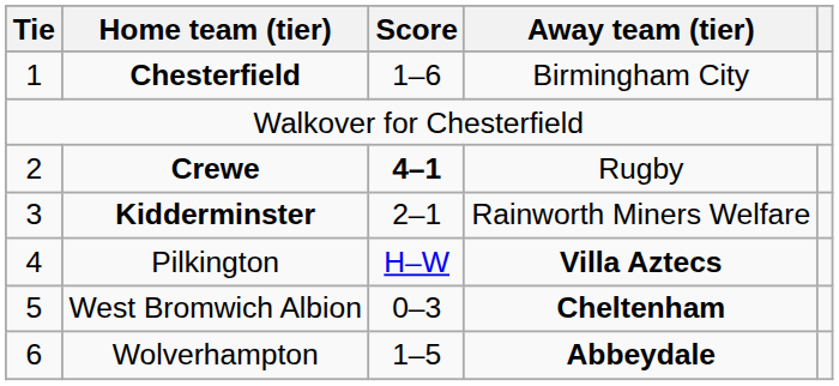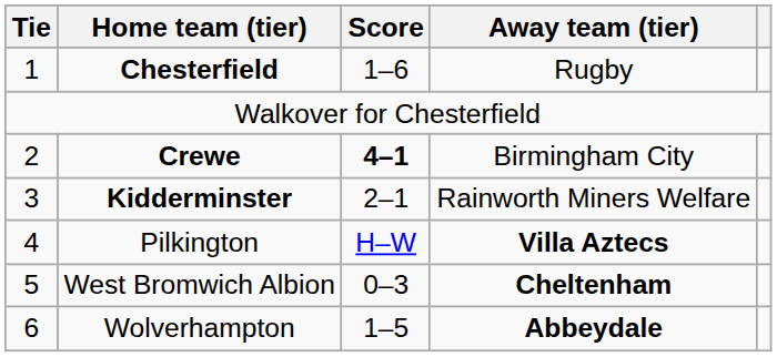 <table class="wikitable" style="text-align:center; font-size:85%">
 <tr>
 <th>Tie</th>
 <th>Home team (tier)</th>
 <th>Score</th>
 <th>Away team (tier)</th>
 <th></th>
 </tr>
 <tr>
 <td align="center">1</td>
 <td><strong>Chesterfield</strong></td>
 <td align="center">1–6</td>
-<td>Birmingham City</td>
+<td>Rugby</td>
 <td></td>
 </tr>
 <tr>
 <td colspan="5" align="center">Walkover for Chesterfield</td>
 </tr>
 <tr>
 <td align="center">2</td>
 <td><strong>Crewe</strong></td>
 <td align="center"><strong>4–1</strong></td>
-<td>Rugby</td>
+<td>Birmingham City</td>
 <td></td>
 </tr>
 <tr>
 <td align="center">3</td>
 <td><strong>Kidderminster</strong></td>
 <td align="center">2–1</td>
 <td>Rainworth Miners Welfare</td>
 <td></td>
 </tr>
 <tr>
 <td align="center">4</td>
 <td>Pilkington</td>
 <td align="center"><a href='#'>H–W</a></td>
 <td><strong>Villa Aztecs</strong></td>
 <td></td>
 </tr>
 <tr>
 <td align="center">5</td>
 <td>West Bromwich Albion</td>
 <td align="center">0–3</td>
 <td><strong>Cheltenham</strong></td>
 <td></td>
 </tr>
 <tr>
 <td align="center">6</td>
 <td>Wolverhampton</td>
 <td align="center">1–5</td>
 <td><strong>Abbeydale</strong></td>
 <td></td>
 </tr>
 </table>
